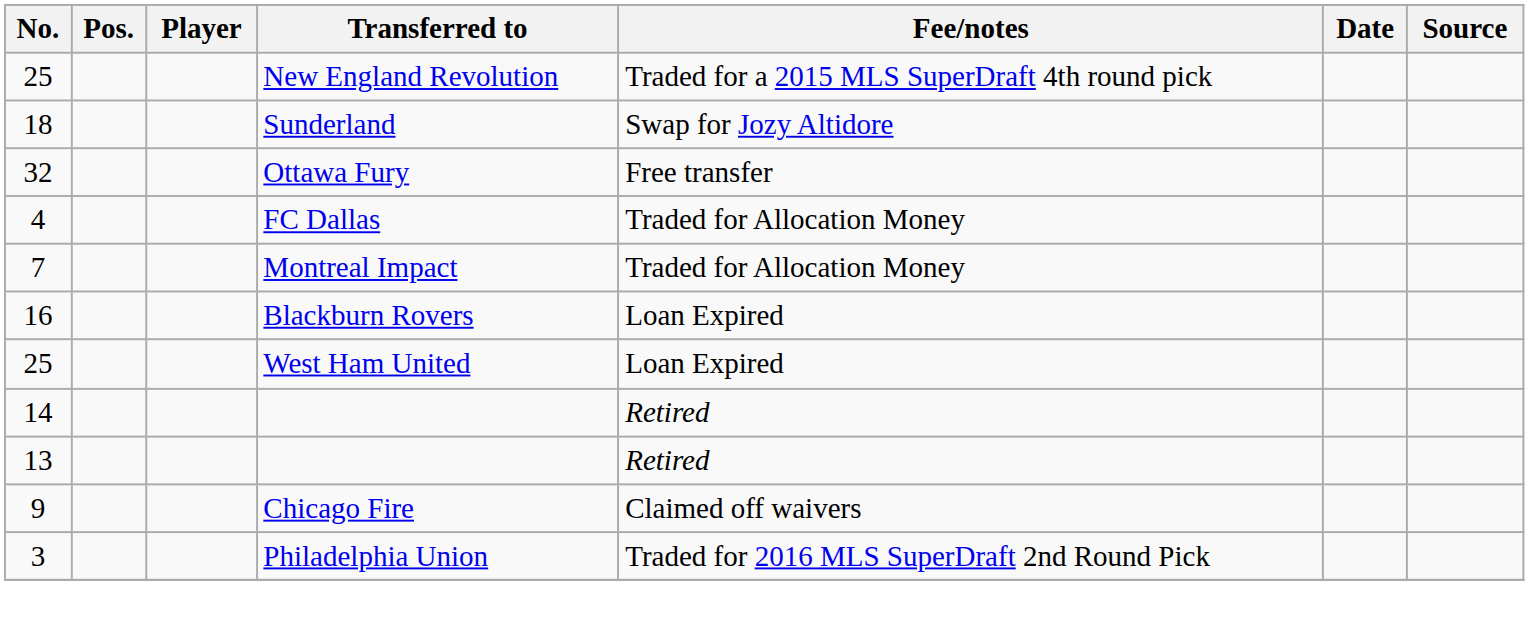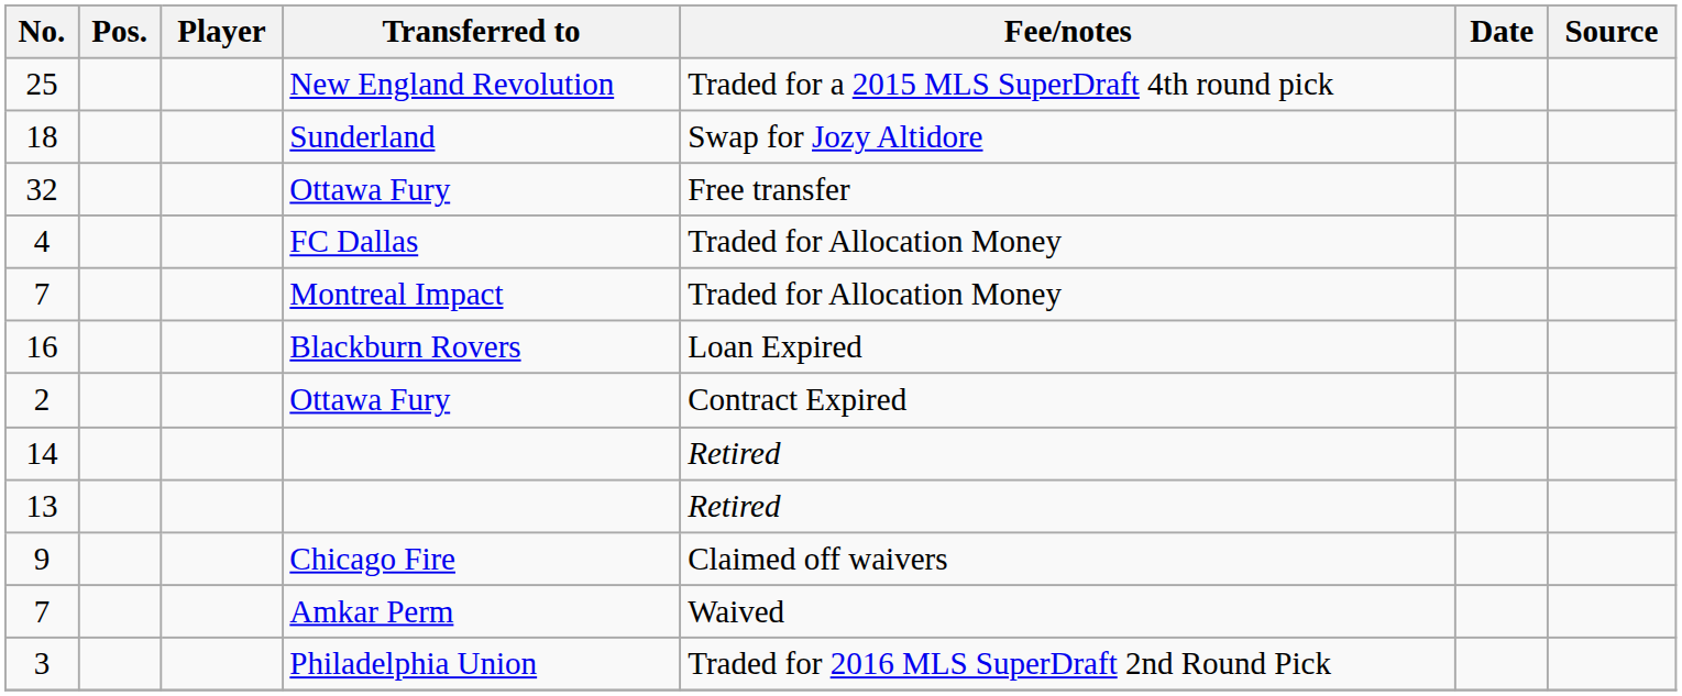 <table class="wikitable sortable" style="width:90%; text-align:center; font-size:95%; text-align:left;">
 <tr>
 <th><strong>No.</strong></th>
 <th><strong>Pos.</strong></th>
 <th><strong>Player</strong></th>
 <th><strong>Transferred to</strong></th>
 <th><strong>Fee/notes</strong></th>
 <th><strong>Date</strong></th>
 <th><strong>Source</strong></th>
 </tr>
 <tr>
 <td align=center>25</td>
 <td align=center></td>
 <td></td>
 <td> <a href='#'>New England Revolution</a></td>
 <td>Traded for a <a href='#'>2015 MLS SuperDraft</a> 4th round pick</td>
 <td></td>
 <td></td>
 </tr>
 <tr>
 <td align=center>18</td>
 <td align=center></td>
 <td></td>
 <td> <a href='#'>Sunderland</a></td>
 <td>Swap for <a href='#'>Jozy Altidore</a></td>
 <td></td>
 <td></td>
 </tr>
 <tr>
 <td align=center>32</td>
 <td align=center></td>
 <td></td>
 <td> <a href='#'>Ottawa Fury</a></td>
 <td>Free transfer</td>
 <td></td>
 <td></td>
 </tr>
 <tr>
 <td align=center>4</td>
 <td align=center></td>
 <td></td>
 <td> <a href='#'>FC Dallas</a></td>
 <td>Traded for Allocation Money</td>
 <td></td>
 <td></td>
 </tr>
 <tr>
 <td align=center>7</td>
 <td align=center></td>
 <td></td>
 <td> <a href='#'>Montreal Impact</a></td>
 <td>Traded for Allocation Money</td>
 <td></td>
 <td></td>
 </tr>
 <tr>
 <td align=center>16</td>
 <td align=center></td>
 <td></td>
 <td> <a href='#'>Blackburn Rovers</a></td>
 <td>Loan Expired</td>
 <td></td>
 <td></td>
 </tr>
 <tr>
-<td align=center>25</td>
+<td align=center>2</td>
 <td align=center></td>
 <td></td>
-<td> <a href='#'>West Ham United</a></td>
-<td>Loan Expired</td>
+<td> <a href='#'>Ottawa Fury</a></td>
+<td>Contract Expired</td>
 <td></td>
 <td></td>
 </tr>
 <tr>
 <td align=center>14</td>
 <td align=center></td>
 <td></td>
 <td></td>
 <td><em> Retired </em></td>
 <td></td>
 <td></td>
 </tr>
 <tr>
 <td align=center>13</td>
 <td align=center></td>
 <td></td>
 <td></td>
 <td><em> Retired </em></td>
 <td></td>
 <td></td>
 </tr>
 <tr>
 <td align=center>9</td>
 <td align=center></td>
 <td></td>
 <td> <a href='#'>Chicago Fire</a></td>
 <td>Claimed off waivers</td>
 <td></td>
 <td></td>
 </tr>
 <tr>
+<td align=center>7</td>
+<td align=center></td>
+<td></td>
+<td> <a href='#'>Amkar Perm</a></td>
+<td>Waived</td>
+<td></td>
+<td></td>
+</tr>
+<tr>
 <td align=center>3</td>
 <td align=center></td>
 <td></td>
 <td> <a href='#'>Philadelphia Union</a></td>
 <td>Traded for <a href='#'>2016 MLS SuperDraft</a> 2nd Round Pick</td>
 <td></td>
 <td></td>
 </tr>
 <tr>
 </tr>
 </table>
